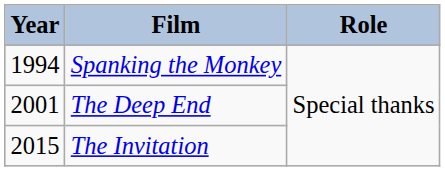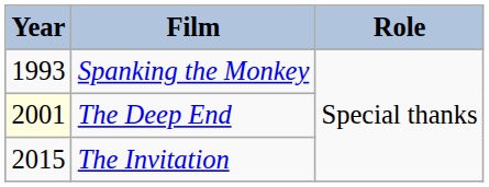 <table class="wikitable" style="font-size:95%;">
 <tr>
 <th style="background:#B0C4DE;">Year</th>
 <th style="background:#B0C4DE;">Film</th>
 <th style="background:#B0C4DE;">Role</th>
 </tr>
 <tr>
-<td>1994</td>
+<td>1993</td>
 <td><em><a href='#'>Spanking the Monkey</a></em></td>
 <td rowspan=3>Special thanks</td>
 </tr>
 <tr>
-<td>2001</td>
+<td style="background: lightyellow;">2001</td>
 <td><em><a href='#'>The Deep End</a></em></td>
 </tr>
 <tr>
 <td>2015</td>
 <td><em><a href='#'>The Invitation</a></em></td>
 </tr>
 </table>
